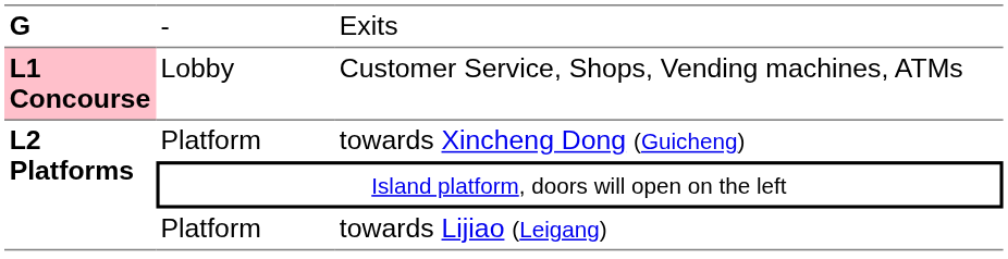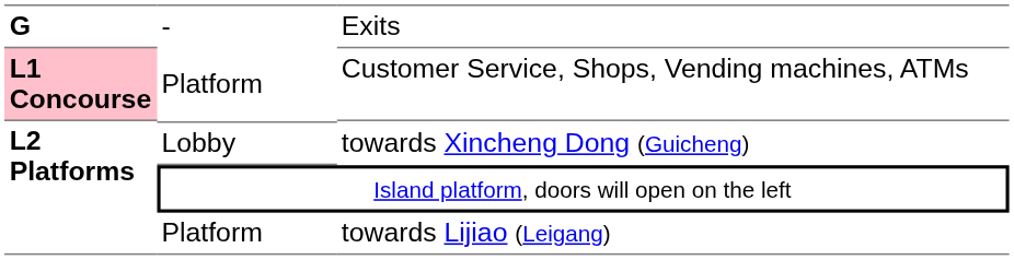 <table table border=0 cellspacing=0 cellpadding=3>
 <tr>
 <td style="border-top:solid 1px gray;" width=50 valign=top><strong>G</strong></td>
 <td style="border-top:solid 1px gray;" width=100 valign=top>-</td>
 <td style="border-top:solid 1px gray;" width=390 valign=top>Exits</td>
 </tr>
 <tr>
 <td style="background: pink; border-bottom:solid 1px gray; border-top:solid 1px gray;" valign=top width=50><strong>L1<br>Concourse</strong></td>
-<td style="border-bottom:solid 1px gray; border-top:solid 1px gray;" valign=top width=100>Lobby</td>
+<td>Platform </td>
 <td style="border-bottom:solid 1px gray; border-top:solid 1px gray;" valign=top width=390>Customer Service, Shops, Vending machines, ATMs</td>
 </tr>
 <tr>
 <td style="border-bottom:solid 1px gray;" rowspan=4 valign=top><strong>L2<br>Platforms</strong></td>
-<td>Platform </td>
+<td style="border-bottom:solid 1px gray; border-top:solid 1px gray;" valign=top width=100>Lobby</td>
 <td>  towards <a href='#'>Xincheng Dong</a> <small>(<a href='#'>Guicheng</a>)</small></td>
 </tr>
 <tr>
 <td style="border-right:solid 2px black;border-left:solid 2px black;border-top:solid 2px black;border-bottom:solid 2px black;text-align:center;" colspan=2><small><a href='#'>Island platform</a>, doors will open on the left</small></td>
 </tr>
 <tr>
 <td style="border-bottom:solid 1px gray;">Platform </td>
 <td style="border-bottom:solid 1px gray;"> towards <a href='#'>Lijiao</a> <small>(<a href='#'>Leigang</a>)</small> </td>
 </tr>
 </table>
